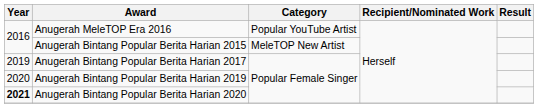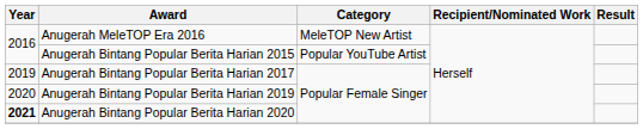 <table class="wikitable">
 <tr>
 <th>Year</th>
 <th>Award</th>
 <th>Category</th>
 <th>Recipient/Nominated Work</th>
 <th>Result</th>
 </tr>
 <tr>
 <td rowspan="2">2016</td>
 <td>Anugerah MeleTOP Era 2016</td>
-<td>Popular YouTube Artist</td>
+<td>MeleTOP New Artist</td>
 <td rowspan="5">Herself</td>
 <td></td>
 </tr>
 <tr>
 <td>Anugerah Bintang Popular Berita Harian 2015</td>
-<td>MeleTOP New Artist</td>
+<td>Popular YouTube Artist</td>
 <td></td>
 </tr>
 <tr>
 <td>2019</td>
 <td>Anugerah Bintang Popular Berita Harian 2017</td>
 <td rowspan="3">Popular Female Singer</td>
 <td></td>
 </tr>
 <tr>
 <td>2020</td>
 <td>Anugerah Bintang Popular Berita Harian 2019</td>
 <td></td>
 </tr>
 <tr>
 <td><strong>2021</strong></td>
 <td>Anugerah Bintang Popular Berita Harian 2020</td>
 <td></td>
 </tr>
 <tr>
 </tr>
 </table>
